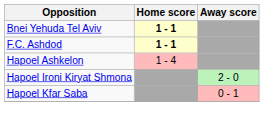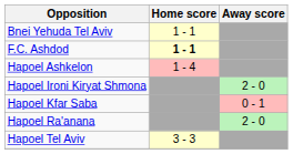 <table class="wikitable" style="text-align: center">
 <tr>
 <th>Opposition</th>
 <th>Home score</th>
 <th>Away score</th>
 </tr>
 <tr>
 <td align="left"><a href='#'>Bnei Yehuda Tel Aviv</a></td>
-<td bgcolor=#FFFFCC><strong>1 - 1</strong></td>
+<td bgcolor=#FFFFCC>1 - 1</td>
 <td bgcolor=darkgrey></td>
 </tr>
 <tr>
 <td align="left"><a href='#'>F.C. Ashdod</a></td>
 <td bgcolor=#FFFFCC><strong>1 - 1</strong></td>
 <td bgcolor=darkgrey></td>
 </tr>
 <tr>
 <td align="left"><a href='#'>Hapoel Ashkelon</a></td>
 <td bgcolor=#FFBBBB>1 - 4</td>
 <td bgcolor=darkgrey></td>
 </tr>
 <tr>
 <td align="left"><a href='#'>Hapoel Ironi Kiryat Shmona</a></td>
 <td bgcolor=darkgrey></td>
 <td bgcolor=#BBF3BB>2 - 0</td>
 </tr>
 <tr>
 <td align="left"><a href='#'>Hapoel Kfar Saba</a></td>
 <td bgcolor=darkgrey></td>
 <td bgcolor=#FFBBBB>0 - 1</td>
 </tr>
 <tr>
+<td align="left"><a href='#'>Hapoel Ra'anana</a></td>
+<td bgcolor=darkgrey></td>
+<td bgcolor=#BBF3BB>2 - 0</td>
+</tr>
+<tr>
+<td align="left"><a href='#'>Hapoel Tel Aviv</a></td>
+<td bgcolor=#FFFFCC>3 - 3</td>
+<td bgcolor=darkgrey></td>
+</tr>
+<tr>
 </tr>
 </table>
